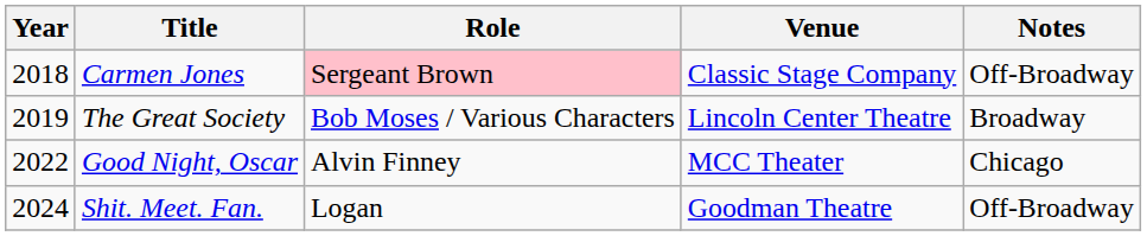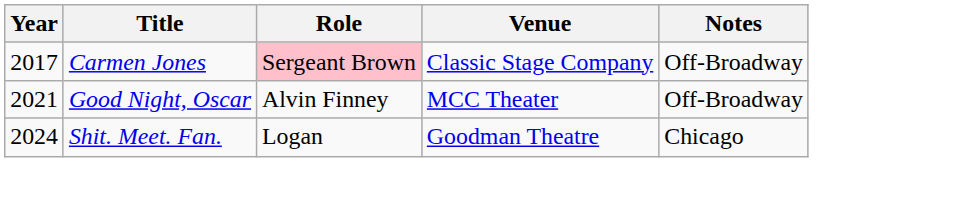 <table class="wikitable sortable">
 <tr>
 <th>Year</th>
 <th>Title</th>
 <th>Role</th>
 <th>Venue</th>
 <th>Notes</th>
 </tr>
 <tr>
-<td>2018</td>
+<td>2017</td>
 <td><em><a href='#'>Carmen Jones</a></em></td>
 <td style="background: pink;">Sergeant Brown</td>
 <td><a href='#'>Classic Stage Company</a></td>
 <td>Off-Broadway</td>
 </tr>
 <tr>
-<td>2019</td>
-<td><em>The Great Society</em></td>
-<td><a href='#'>Bob Moses</a> / Various Characters</td>
-<td><a href='#'>Lincoln Center Theatre</a></td>
-<td>Broadway</td>
-</tr>
-<tr>
-<td>2022</td>
+<td>2021</td>
 <td><em><a href='#'>Good Night, Oscar</a></em></td>
 <td>Alvin Finney</td>
 <td><a href='#'>MCC Theater</a></td>
-<td>Chicago</td>
+<td>Off-Broadway</td>
 </tr>
 <tr>
 <td>2024</td>
 <td><em><a href='#'>Shit. Meet. Fan.</a></em></td>
 <td>Logan</td>
 <td><a href='#'>Goodman Theatre</a></td>
-<td>Off-Broadway</td>
+<td>Chicago</td>
 </tr>
 </table>
